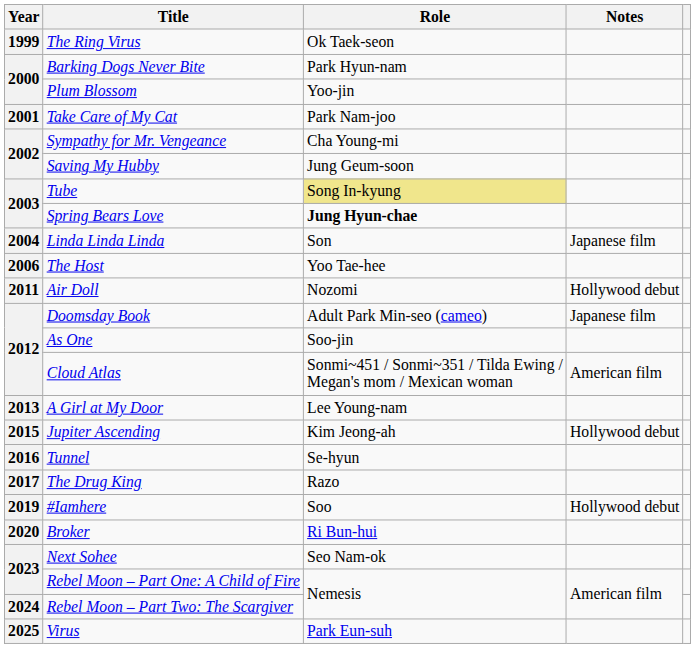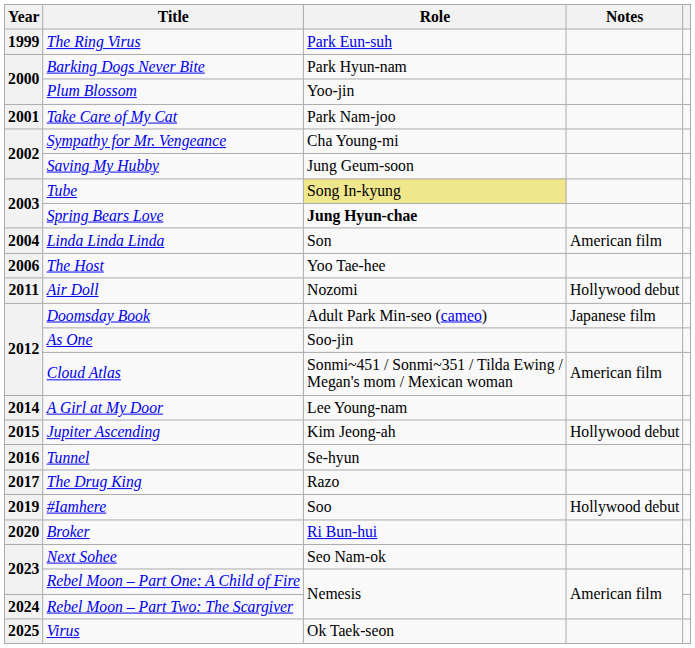 <table class="wikitable plainrowheaders sortable">
 <tr>
 <th scope="col">Year</th>
 <th scope="col">Title</th>
 <th scope="col">Role</th>
 <th scope="col" class="unsortable">Notes</th>
 <th scope="col" class="unsortable"></th>
 </tr>
 <tr>
 <th scope="row">1999</th>
 <td><em><a href='#'>The Ring Virus</a></em></td>
-<td>Ok Taek-seon</td>
+<td><a href='#'>Park Eun-suh</a></td>
 <td></td>
 <td style="text-align:center"></td>
 </tr>
 <tr>
 <th scope="row" rowspan="2">2000</th>
 <td><em><a href='#'>Barking Dogs Never Bite</a></em></td>
 <td>Park Hyun-nam</td>
 <td></td>
 <td style="text-align:center"></td>
 </tr>
 <tr>
 <td><em><a href='#'>Plum Blossom</a></em></td>
 <td>Yoo-jin</td>
 <td></td>
 <td style="text-align:center"></td>
 </tr>
 <tr>
 <th scope="row">2001</th>
 <td><em><a href='#'>Take Care of My Cat</a></em></td>
 <td>Park Nam-joo</td>
 <td></td>
 <td style="text-align:center"></td>
 </tr>
 <tr>
 <th scope="row" rowspan="2">2002</th>
 <td><em><a href='#'>Sympathy for Mr. Vengeance</a></em></td>
 <td>Cha Young-mi</td>
 <td></td>
 <td style="text-align:center"></td>
 </tr>
 <tr>
 <td><em><a href='#'>Saving My Hubby</a></em></td>
 <td>Jung Geum-soon</td>
 <td></td>
 <td style="text-align:center"></td>
 </tr>
 <tr>
 <th scope="row" rowspan="2">2003</th>
 <td><em><a href='#'>Tube</a></em></td>
 <td style="background: khaki;">Song In-kyung</td>
 <td></td>
 <td style="text-align:center"></td>
 </tr>
 <tr>
 <td><em><a href='#'>Spring Bears Love</a></em></td>
 <td><strong>Jung Hyun-chae</strong></td>
 <td></td>
 <td style="text-align:center"></td>
 </tr>
 <tr>
 <th scope="row">2004</th>
 <td><em><a href='#'>Linda Linda Linda</a></em></td>
 <td>Son</td>
-<td>Japanese film</td>
+<td>American film</td>
 <td style="text-align:center"></td>
 </tr>
 <tr>
 <th scope="row">2006</th>
 <td><em><a href='#'>The Host</a></em></td>
 <td>Yoo Tae-hee</td>
 <td></td>
 <td style="text-align:center"></td>
 </tr>
 <tr>
 <th scope="row">2011</th>
 <td><em><a href='#'>Air Doll</a></em></td>
 <td>Nozomi</td>
 <td>Hollywood debut</td>
 <td style="text-align:center"></td>
 </tr>
 <tr>
 <th scope="row" rowspan="3">2012</th>
 <td><em><a href='#'>Doomsday Book</a></em></td>
 <td>Adult Park Min-seo (<a href='#'>cameo</a>)</td>
 <td>Japanese film</td>
 <td style="text-align:center"></td>
 </tr>
 <tr>
 <td><em><a href='#'>As One</a></em></td>
 <td>Soo-jin</td>
 <td></td>
 <td style="text-align:center"></td>
 </tr>
 <tr>
 <td><em><a href='#'>Cloud Atlas</a></em></td>
 <td>Sonmi~451 / Sonmi~351 / Tilda Ewing / <br> Megan's mom / Mexican woman</td>
 <td>American film</td>
 <td style="text-align:center"></td>
 </tr>
 <tr>
-<th scope="row">2013</th>
+<th scope="row">2014</th>
 <td><em><a href='#'>A Girl at My Door</a></em></td>
 <td>Lee Young-nam</td>
 <td></td>
 <td style="text-align:center"></td>
 </tr>
 <tr>
 <th scope="row">2015</th>
 <td><em><a href='#'>Jupiter Ascending</a></em></td>
 <td>Kim Jeong-ah</td>
 <td>Hollywood debut</td>
 <td style="text-align:center"></td>
 </tr>
 <tr>
 <th scope="row">2016</th>
 <td><em><a href='#'>Tunnel</a></em></td>
 <td>Se-hyun</td>
 <td></td>
 <td style="text-align:center"></td>
 </tr>
 <tr>
 <th scope="row">2017</th>
 <td><em><a href='#'>The Drug King</a></em></td>
 <td>Razo</td>
 <td></td>
 <td style="text-align:center"></td>
 </tr>
 <tr>
 <th scope="row">2019</th>
 <td><em><a href='#'>#Iamhere</a></em></td>
 <td>Soo</td>
 <td>Hollywood debut</td>
 <td style="text-align:center"></td>
 </tr>
 <tr>
 <th scope="row">2020</th>
 <td><em><a href='#'>Broker</a></em></td>
 <td><a href='#'>Ri Bun-hui</a></td>
 <td></td>
 <td style="text-align:center"></td>
 </tr>
 <tr>
 <th scope="row" rowspan="2">2023</th>
 <td><em><a href='#'>Next Sohee</a></em></td>
 <td>Seo Nam-ok</td>
 <td></td>
 <td style="text-align:center"></td>
 </tr>
 <tr>
 <td><em><a href='#'>Rebel Moon – Part One: A Child of Fire</a></em></td>
 <td rowspan="2">Nemesis</td>
 <td rowspan="2">American film</td>
 <td style="text-align:center"></td>
 </tr>
 <tr>
 <th scope="row">2024</th>
 <td><em><a href='#'>Rebel Moon – Part Two: The Scargiver</a></em></td>
 <td style="text-align:center"></td>
 </tr>
 <tr>
 <th scope="row">2025</th>
 <td><em><a href='#'>Virus</a></em></td>
-<td><a href='#'>Park Eun-suh</a></td>
+<td>Ok Taek-seon</td>
 <td></td>
 <td style="text-align:center"></td>
 </tr>
 </table>
